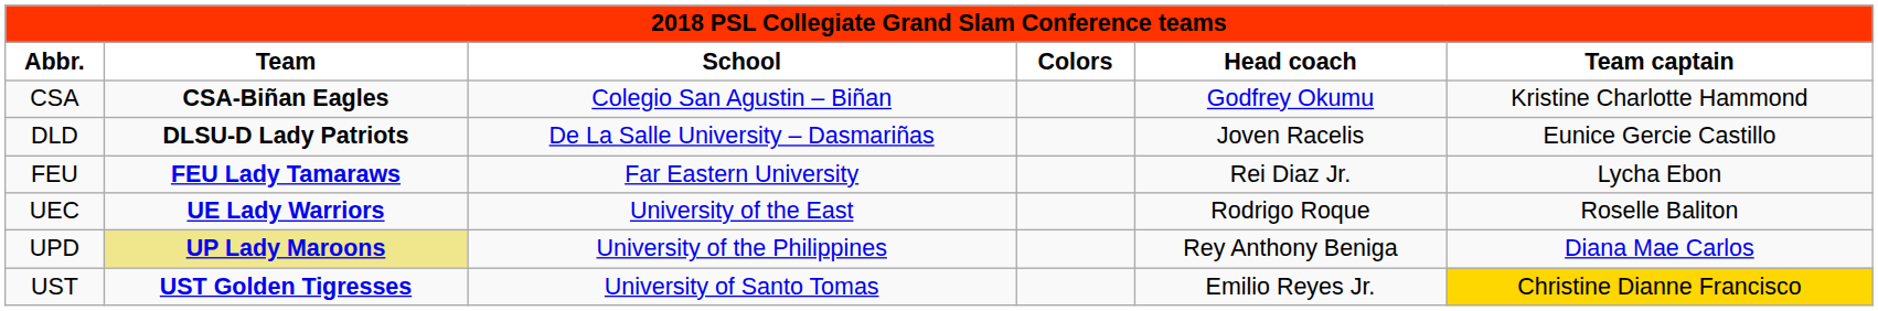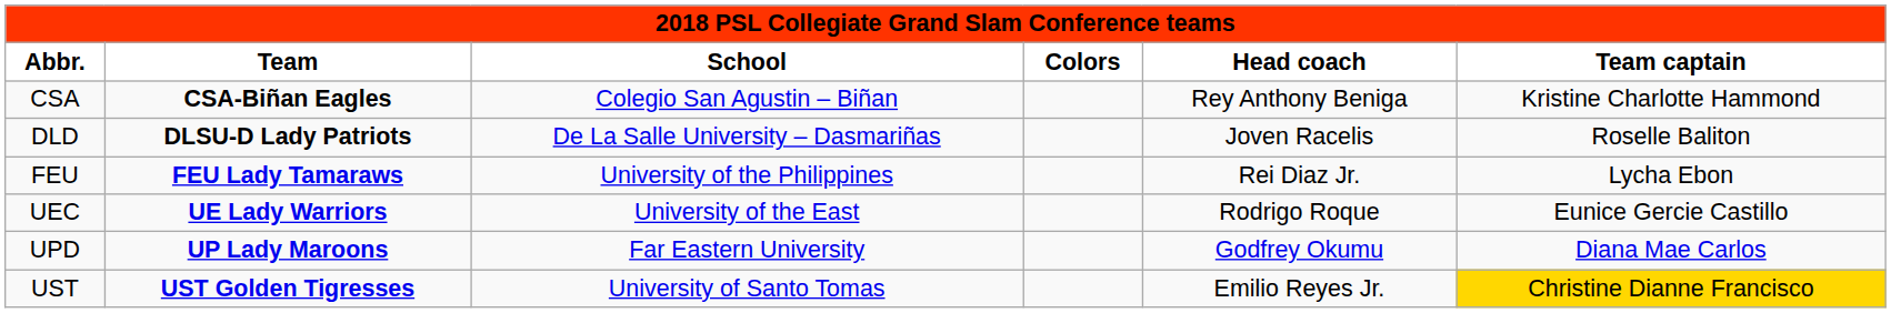 <table class="wikitable" style="width:100%; text-align:left">
 <tr>
 <th style=background:#ff3300 colspan=7><span>2018 PSL Collegiate Grand Slam Conference teams</span></th>
 </tr>
 <tr>
 <th style="background:white">Abbr.</th>
 <th style="background:white">Team</th>
 <th style="background:white">School</th>
 <th style="background:white">Colors</th>
 <th style="background:white">Head coach</th>
 <th style="background:white">Team captain</th>
 </tr>
 <tr>
 <td align=center>CSA</td>
 <td align=center><strong>CSA-Biñan Eagles</strong></td>
 <td align=center><a href='#'>Colegio San Agustin – Biñan</a></td>
 <td align=center> </td>
-<td align=center> <a href='#'>Godfrey Okumu</a></td>
+<td align=center> Rey Anthony Beniga</td>
 <td align=center> Kristine Charlotte Hammond</td>
 </tr>
 <tr>
 <td align=center>DLD</td>
 <td align=center><strong>DLSU-D Lady Patriots</strong></td>
 <td align=center><a href='#'>De La Salle University – Dasmariñas</a></td>
 <td align=center> </td>
 <td align=center> Joven Racelis</td>
-<td align=center> Eunice Gercie Castillo</td>
+<td align=center> Roselle Baliton</td>
 </tr>
 <tr>
 <td align=center>FEU</td>
 <td align=center><strong><a href='#'>FEU Lady Tamaraws</a></strong></td>
-<td align=center><a href='#'>Far Eastern University</a></td>
+<td align=center><a href='#'>University of the Philippines</a></td>
 <td align=center> </td>
 <td align=center> Rei Diaz Jr.</td>
 <td align=center> Lycha Ebon</td>
 </tr>
 <tr>
 <td align=center>UEC</td>
 <td align=center><strong><a href='#'>UE Lady Warriors</a></strong></td>
 <td align=center><a href='#'>University of the East</a></td>
 <td align=center> </td>
 <td align=center> Rodrigo Roque</td>
-<td align=center> Roselle Baliton</td>
+<td align=center> Eunice Gercie Castillo</td>
 </tr>
 <tr>
 <td align=center>UPD</td>
-<td align=center style="background: khaki;"><strong><a href='#'>UP Lady Maroons</a></strong></td>
-<td align=center><a href='#'>University of the Philippines</a></td>
+<td align=center><strong><a href='#'>UP Lady Maroons</a></strong></td>
+<td align=center><a href='#'>Far Eastern University</a></td>
 <td align=center> </td>
-<td align=center> Rey Anthony Beniga</td>
+<td align=center> <a href='#'>Godfrey Okumu</a></td>
 <td align=center> <a href='#'>Diana Mae Carlos</a></td>
 </tr>
 <tr>
 <td align=center>UST</td>
 <td align=center><strong><a href='#'>UST Golden Tigresses</a></strong></td>
 <td align=center><a href='#'>University of Santo Tomas</a></td>
 <td align=center>  </td>
 <td align=center> Emilio Reyes Jr.</td>
 <td align=center style="background: gold;"> Christine Dianne Francisco</td>
 </tr>
 </table>
